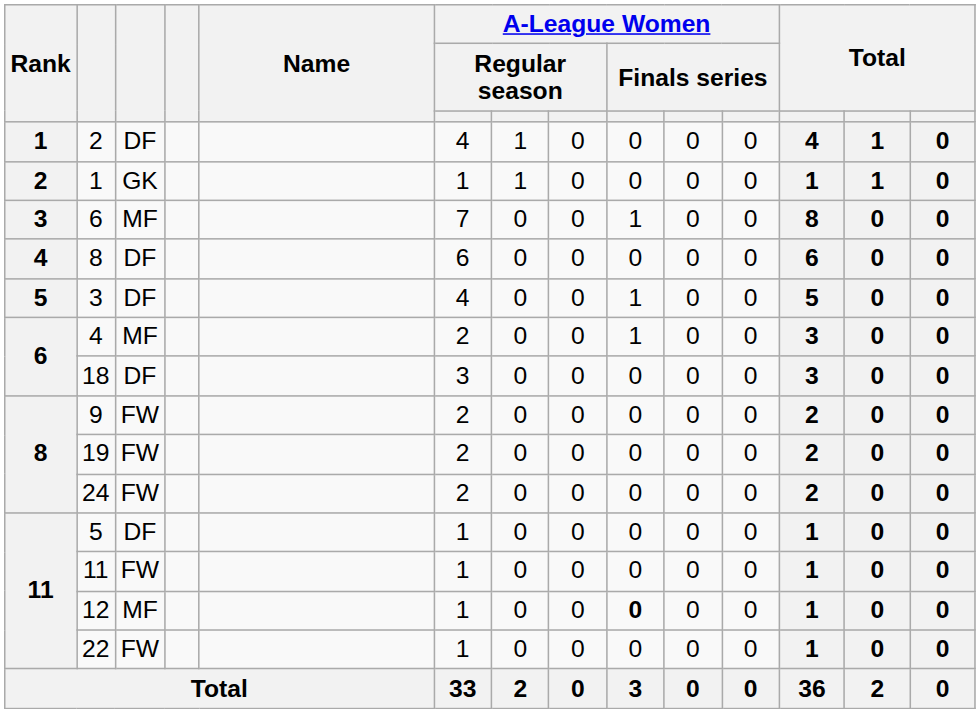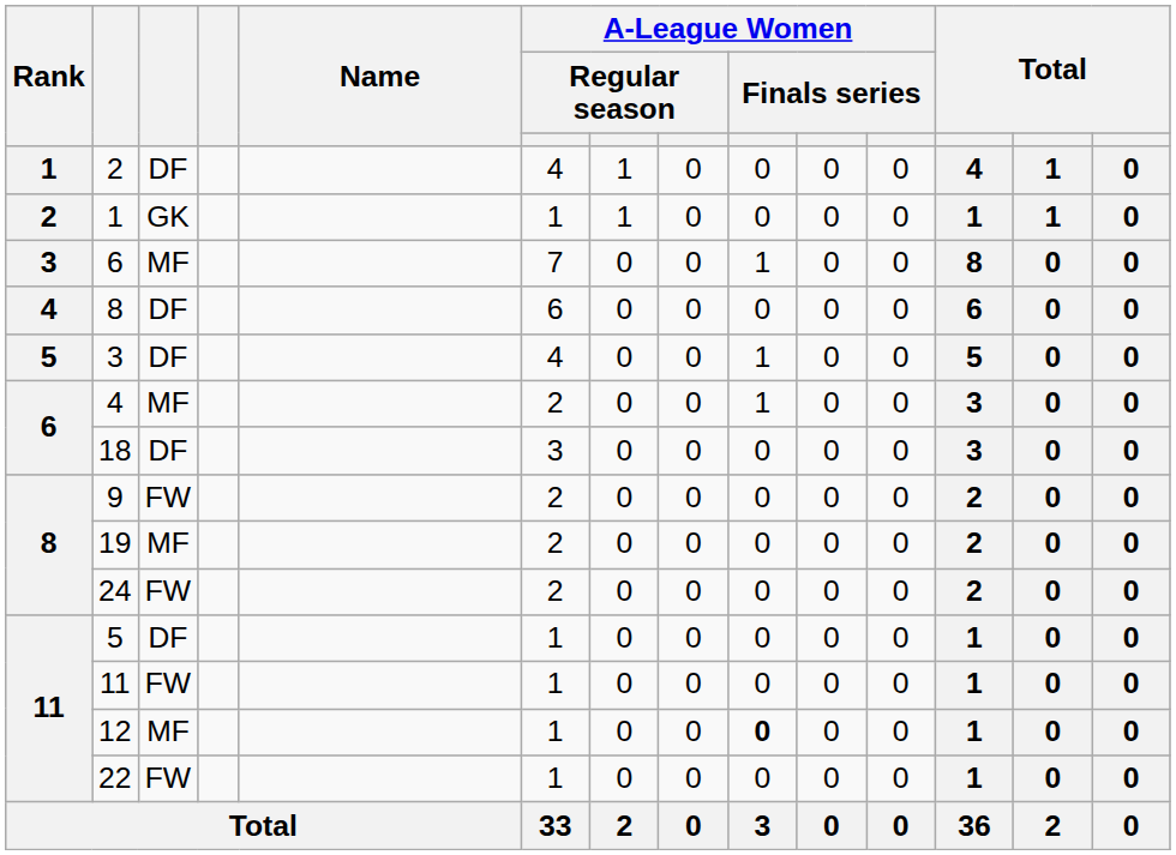 <table class="wikitable sortable" style="text-align:center;">
 <tr>
 <th rowspan="3" width="15">Rank</th>
 <th rowspan="3" width="15"></th>
 <th rowspan="3" width="15"></th>
 <th rowspan="3" width="15"></th>
 <th rowspan="3" width="145">Name</th>
 <th colspan="6" width="120"><a href='#'>A-League Women</a></th>
 <th colspan="3" rowspan="2" width="120">Total</th>
 </tr>
 <tr>
 <th colspan="3">Regular season</th>
 <th colspan="3">Finals series</th>
 </tr>
 <tr>
 <th style="width:30px"></th>
 <th style="width:30px"></th>
 <th style="width:30px"></th>
 <th style="width:30px"></th>
 <th style="width:30px"></th>
 <th style="width:30px"></th>
 <th style="width:30px"></th>
 <th style="width:30px"></th>
 <th style="width:30px"></th>
 </tr>
 <tr>
 <th>1</th>
 <td>2</td>
 <td>DF</td>
 <td></td>
 <td align="left"><br></td>
 <td>4</td>
 <td>1</td>
 <td>0<br></td>
 <td>0</td>
 <td>0</td>
 <td>0<br></td>
 <th>4</th>
 <th>1</th>
 <th>0</th>
 </tr>
 <tr>
 <th>2</th>
 <td>1</td>
 <td>GK</td>
 <td></td>
 <td align="left"><br></td>
 <td>1</td>
 <td>1</td>
 <td>0<br></td>
 <td>0</td>
 <td>0</td>
 <td>0<br></td>
 <th>1</th>
 <th>1</th>
 <th>0</th>
 </tr>
 <tr>
 <th>3</th>
 <td>6</td>
 <td>MF</td>
 <td></td>
 <td align="left"><br></td>
 <td>7</td>
 <td>0</td>
 <td>0<br></td>
 <td>1</td>
 <td>0</td>
 <td>0<br></td>
 <th>8</th>
 <th>0</th>
 <th>0</th>
 </tr>
 <tr>
 <th>4</th>
 <td>8</td>
 <td>DF</td>
 <td></td>
 <td align="left"><br></td>
 <td>6</td>
 <td>0</td>
 <td>0<br></td>
 <td>0</td>
 <td>0</td>
 <td>0<br></td>
 <th>6</th>
 <th>0</th>
 <th>0</th>
 </tr>
 <tr>
 <th>5</th>
 <td>3</td>
 <td>DF</td>
 <td></td>
 <td align="left"><br></td>
 <td>4</td>
 <td>0</td>
 <td>0<br></td>
 <td>1</td>
 <td>0</td>
 <td>0<br></td>
 <th>5</th>
 <th>0</th>
 <th>0</th>
 </tr>
 <tr>
 <th rowspan="2">6</th>
 <td>4</td>
 <td>MF</td>
 <td></td>
 <td align="left"><br></td>
 <td>2</td>
 <td>0</td>
 <td>0<br></td>
 <td>1</td>
 <td>0</td>
 <td>0<br></td>
 <th>3</th>
 <th>0</th>
 <th>0</th>
 </tr>
 <tr>
 <td>18</td>
 <td>DF</td>
 <td></td>
 <td align="left"><br></td>
 <td>3</td>
 <td>0</td>
 <td>0<br></td>
 <td>0</td>
 <td>0</td>
 <td>0<br></td>
 <th>3</th>
 <th>0</th>
 <th>0</th>
 </tr>
 <tr>
 <th rowspan="3">8</th>
 <td>9</td>
 <td>FW</td>
 <td></td>
 <td align="left"><br></td>
 <td>2</td>
 <td>0</td>
 <td>0<br></td>
 <td>0</td>
 <td>0</td>
 <td>0<br></td>
 <th>2</th>
 <th>0</th>
 <th>0</th>
 </tr>
 <tr>
 <td>19</td>
-<td>FW</td>
+<td>MF</td>
 <td></td>
 <td align="left"><br></td>
 <td>2</td>
 <td>0</td>
 <td>0<br></td>
 <td>0</td>
 <td>0</td>
 <td>0<br></td>
 <th>2</th>
 <th>0</th>
 <th>0</th>
 </tr>
 <tr>
 <td>24</td>
 <td>FW</td>
 <td></td>
 <td align="left"><br></td>
 <td>2</td>
 <td>0</td>
 <td>0<br></td>
 <td>0</td>
 <td>0</td>
 <td>0<br></td>
 <th>2</th>
 <th>0</th>
 <th>0</th>
 </tr>
 <tr>
 <th rowspan="4">11</th>
 <td>5</td>
 <td>DF</td>
 <td></td>
 <td align="left"><br></td>
 <td>1</td>
 <td>0</td>
 <td>0<br></td>
 <td>0</td>
 <td>0</td>
 <td>0<br></td>
 <th>1</th>
 <th>0</th>
 <th>0</th>
 </tr>
 <tr>
 <td>11</td>
 <td>FW</td>
 <td></td>
 <td align="left"><br></td>
 <td>1</td>
 <td>0</td>
 <td>0<br></td>
 <td>0</td>
 <td>0</td>
 <td>0<br></td>
 <th>1</th>
 <th>0</th>
 <th>0</th>
 </tr>
 <tr>
 <td>12</td>
 <td>MF</td>
 <td></td>
 <td align="left"><br></td>
 <td>1</td>
 <td>0</td>
 <td>0<br></td>
 <td><strong>0</strong></td>
 <td>0</td>
 <td>0<br></td>
 <th>1</th>
 <th>0</th>
 <th>0</th>
 </tr>
 <tr>
 <td>22</td>
 <td>FW</td>
 <td></td>
 <td align="left"><br></td>
 <td>1</td>
 <td>0</td>
 <td>0<br></td>
 <td>0</td>
 <td>0</td>
 <td>0<br></td>
 <th>1</th>
 <th>0</th>
 <th>0</th>
 </tr>
 <tr>
 <th colspan="5">Total<br></th>
 <th>33</th>
 <th>2</th>
 <th>0<br></th>
 <th>3</th>
 <th>0</th>
 <th>0<br></th>
 <th>36</th>
 <th>2</th>
 <th>0</th>
 </tr>
 </table>
